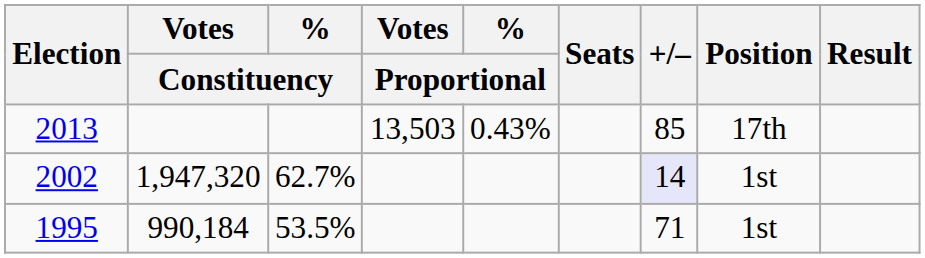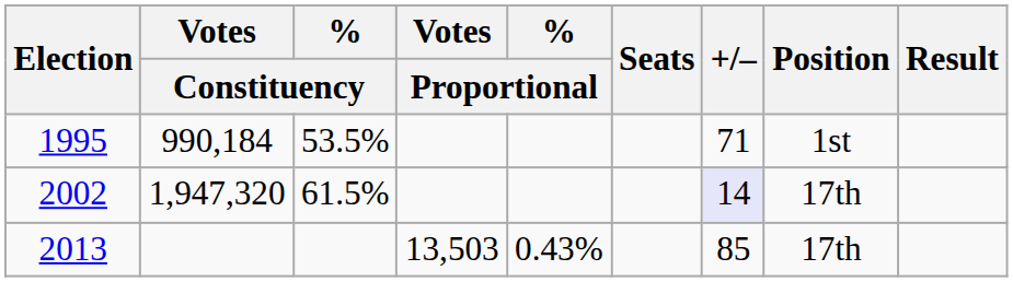 <table class="wikitable" style="text-align:center">
 <tr>
 <th rowspan="2">Election</th>
 <th>Votes</th>
 <th>%</th>
 <th>Votes</th>
 <th>%</th>
 <th rowspan="2"><strong>Seats</strong></th>
 <th rowspan="2">+/–</th>
 <th rowspan="2"><strong>Position</strong></th>
 <th rowspan="2"><strong>Result</strong></th>
 </tr>
 <tr>
 <th colspan="2"><strong>Constituency</strong></th>
 <th colspan="2"><strong>Proportional</strong></th>
 </tr>
 <tr>
+<td><a href='#'>1995</a></td>
+<td>990,184</td>
+<td>53.5%</td>
+<td></td>
+<td></td>
+<td></td>
+<td> 71</td>
+<td> 1st</td>
+<td></td>
+</tr>
+<tr>
+<td><a href='#'>2002</a></td>
+<td>1,947,320</td>
+<td>61.5%</td>
+<td></td>
+<td></td>
+<td></td>
+<td style="background: lavender;"> 14</td>
+<td> 17th</td>
+<td></td>
+</tr>
+<tr>
 <td><a href='#'>2013</a></td>
 <td></td>
 <td></td>
 <td>13,503</td>
 <td>0.43%</td>
 <td></td>
 <td> 85</td>
 <td> 17th</td>
 <td></td>
 </tr>
-<tr>
-<td><a href='#'>2002</a></td>
-<td>1,947,320</td>
-<td>62.7%</td>
-<td></td>
-<td></td>
-<td></td>
-<td style="background: lavender;"> 14</td>
-<td> 1st</td>
-<td></td>
-</tr>
-<tr>
-<td><a href='#'>1995</a></td>
-<td>990,184</td>
-<td>53.5%</td>
-<td></td>
-<td></td>
-<td></td>
-<td> 71</td>
-<td> 1st</td>
-<td></td>
-</tr>
 </table>
